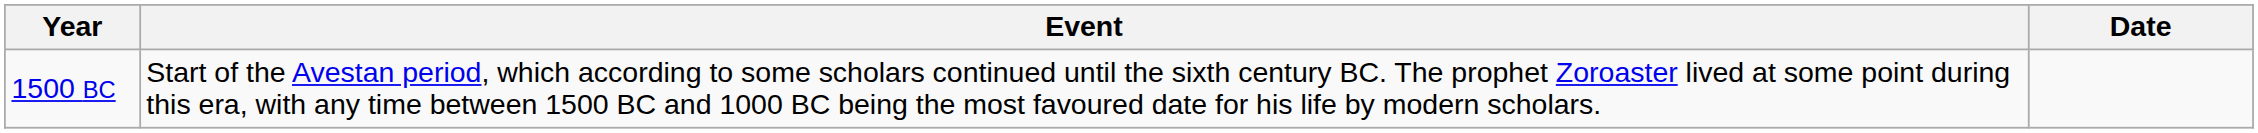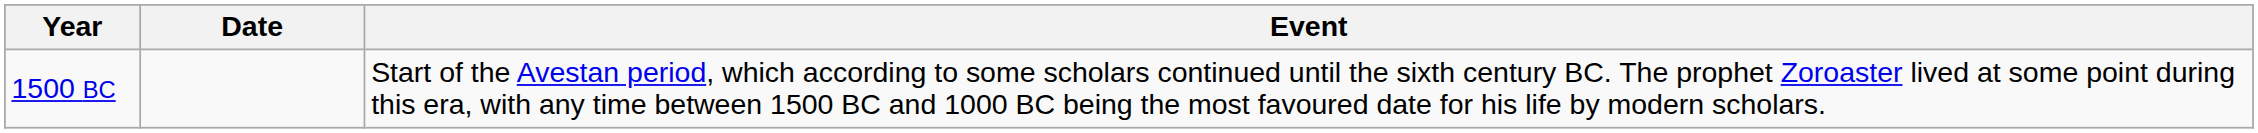 <table class="wikitable" width="100%">
 <tr>
 <th style="width:6%">Year</th>
+<th style="width:10%">Date</th>
 <th>Event</th>
-<th style="width:10%">Date</th>
 </tr>
 <tr>
 <td><a href='#'>1500 <small>BC</small></a></td>
+<td></td>
 <td>Start of the <a href='#'>Avestan period</a>, which according to some scholars continued until the sixth century BC. The prophet <a href='#'>Zoroaster</a> lived at some point during this era, with any time between 1500 BC and 1000 BC being the most favoured date for his life by modern scholars.</td>
-<td></td>
 </tr>
 </table>
